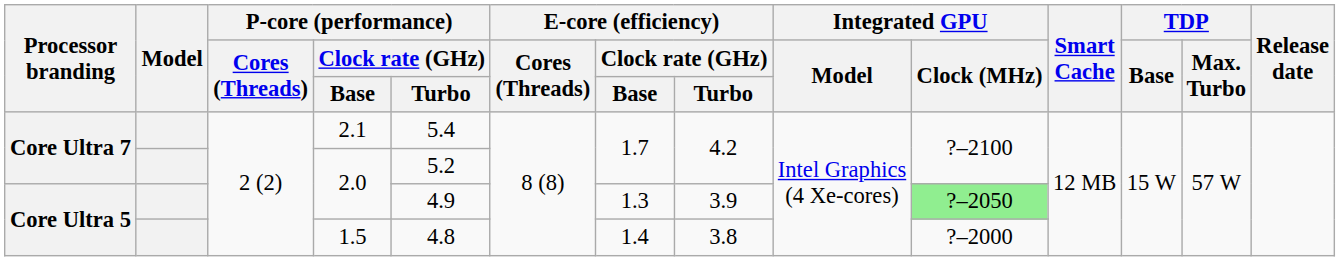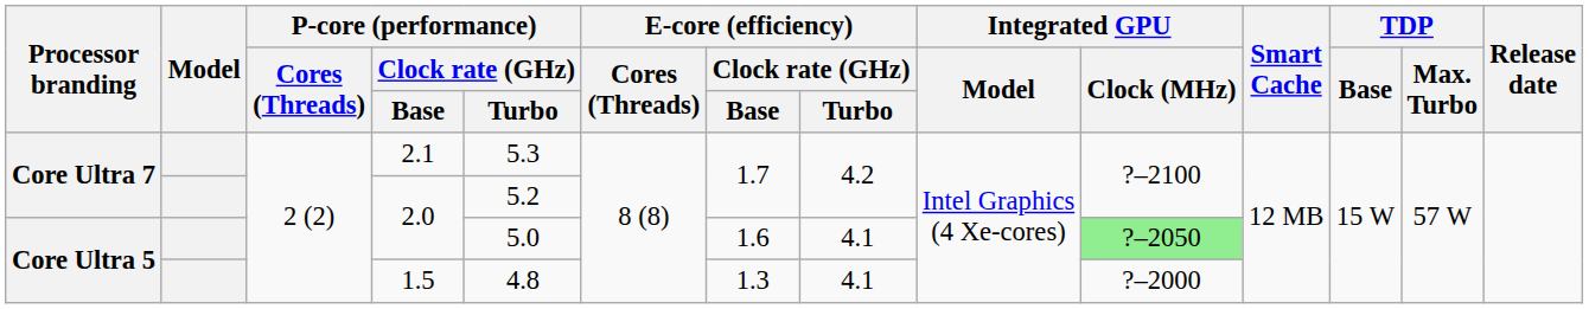 <table class="wikitable sortable nowrap" style="text-align: center;">
 <tr>
 <th class="unsortable" rowspan="3">Processor<br>branding</th>
 <th rowspan="3">Model</th>
 <th colspan="3">P-core (performance)</th>
 <th colspan="3">E-core (efficiency)</th>
 <th colspan="2">Integrated <a href='#'>GPU</a></th>
 <th class="unsortable" rowspan="3"><a href='#'>Smart<br>Cache</a></th>
 <th colspan="2"><a href='#'>TDP</a></th>
 <th class="unsortable" rowspan="3">Release<br>date</th>
 </tr>
 <tr>
 <th class="unsortable" rowspan="2"><a href='#'>Cores</a><br>(<a href='#'>Threads</a>)</th>
 <th colspan="2"><a href='#'>Clock rate</a> (GHz)</th>
 <th class="unsortable" rowspan="2">Cores<br>(Threads)</th>
 <th colspan="2">Clock rate (GHz)</th>
 <th class="unsortable" rowspan="2">Model</th>
 <th class="unsortable" rowspan="2">Clock (MHz)</th>
 <th class="unsortable" rowspan="2">Base</th>
 <th class="unsortable" rowspan="2">Max.<br>Turbo</th>
 </tr>
 <tr>
 <th class="unsortable">Base</th>
 <th class="unsortable">Turbo</th>
 <th class="unsortable">Base</th>
 <th class="unsortable">Turbo</th>
 </tr>
 <tr>
 <th rowspan="2">Core Ultra 7</th>
 <th style="text-align:left;" data-sort-value="sku4"></th>
 <td rowspan="4">2 (2)</td>
 <td>2.1</td>
-<td>5.4</td>
+<td>5.3</td>
 <td rowspan="4">8 (8)</td>
 <td rowspan="2">1.7</td>
 <td rowspan="2">4.2</td>
 <td rowspan="4"><a href='#'>Intel Graphics</a><br>(4 Xe-cores)</td>
 <td rowspan="2">?–2100</td>
 <td rowspan="4">12 MB</td>
 <td rowspan="4">15 W</td>
 <td rowspan="4">57 W</td>
 <td rowspan="4"></td>
 </tr>
 <tr>
 <th style="text-align:left;" data-sort-value="sku3"></th>
 <td rowspan="2">2.0</td>
 <td>5.2</td>
 </tr>
 <tr>
 <th rowspan="2">Core Ultra 5</th>
 <th style="text-align:left;" data-sort-value="sku2"></th>
-<td>4.9</td>
-<td>1.3</td>
-<td>3.9</td>
+<td>5.0</td>
+<td>1.6</td>
+<td>4.1</td>
 <td style="background: lightgreen;">?–2050</td>
 </tr>
 <tr>
 <th style="text-align:left;" data-sort-value="sku1"></th>
 <td>1.5</td>
 <td>4.8</td>
-<td>1.4</td>
-<td>3.8</td>
+<td>1.3</td>
+<td>4.1</td>
 <td>?–2000</td>
 </tr>
 </table>
